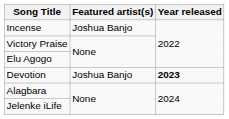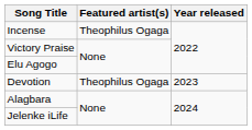 <table class="wikitable">
 <tr>
 <th>Song Title</th>
 <th>Featured artist(s)</th>
 <th>Year released</th>
 </tr>
 <tr>
 <td>Incense</td>
-<td>Joshua Banjo</td>
+<td>Theophilus Ogaga</td>
 <td rowspan="3">2022</td>
 </tr>
 <tr>
 <td>Victory Praise</td>
 <td rowspan="2">None</td>
 </tr>
 <tr>
 <td>Elu Agogo</td>
 </tr>
 <tr>
 <td>Devotion</td>
-<td>Joshua Banjo</td>
-<td><strong>2023</strong></td>
+<td>Theophilus Ogaga</td>
+<td>2023</td>
 </tr>
 <tr>
 <td>Alagbara</td>
 <td rowspan="2">None</td>
 <td rowspan="2">2024</td>
 </tr>
 <tr>
 <td>Jelenke iLife</td>
 </tr>
 </table>
